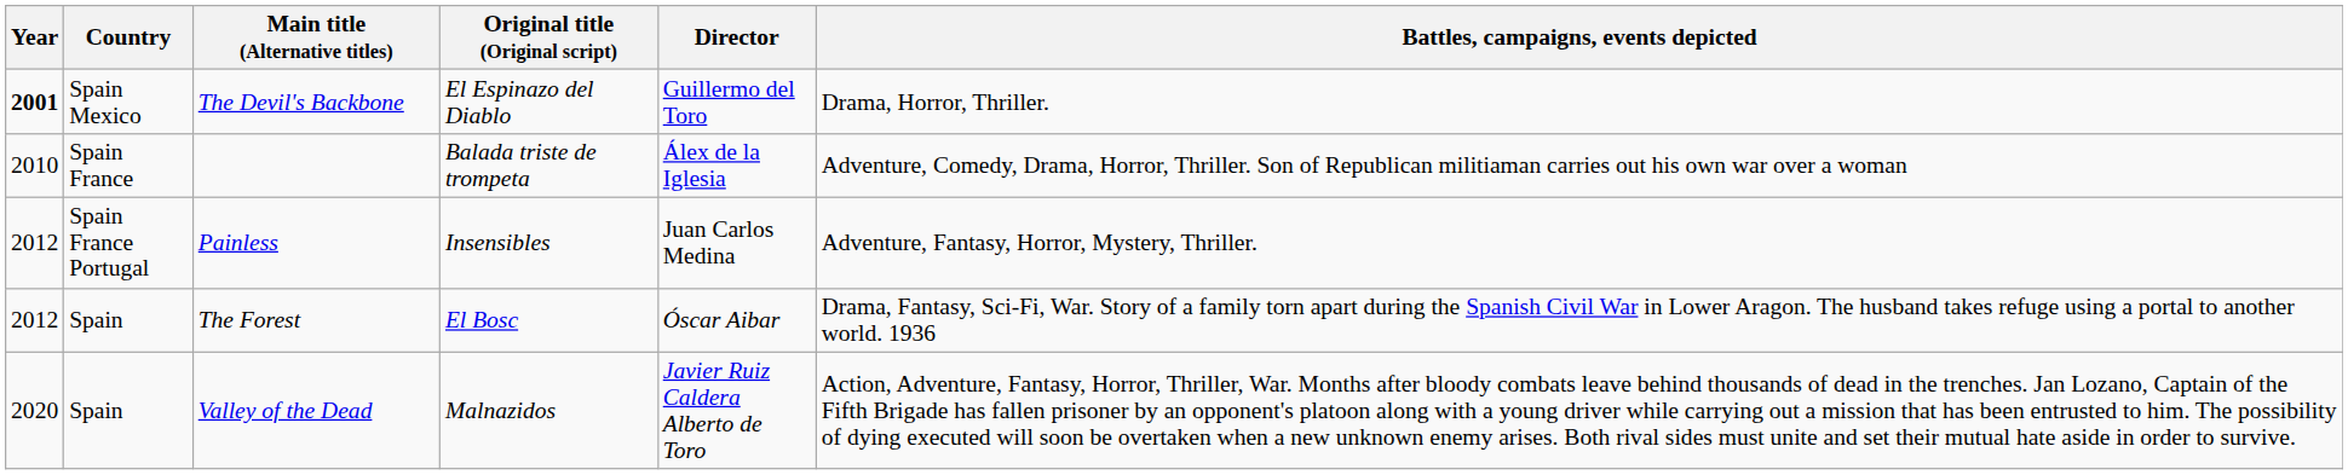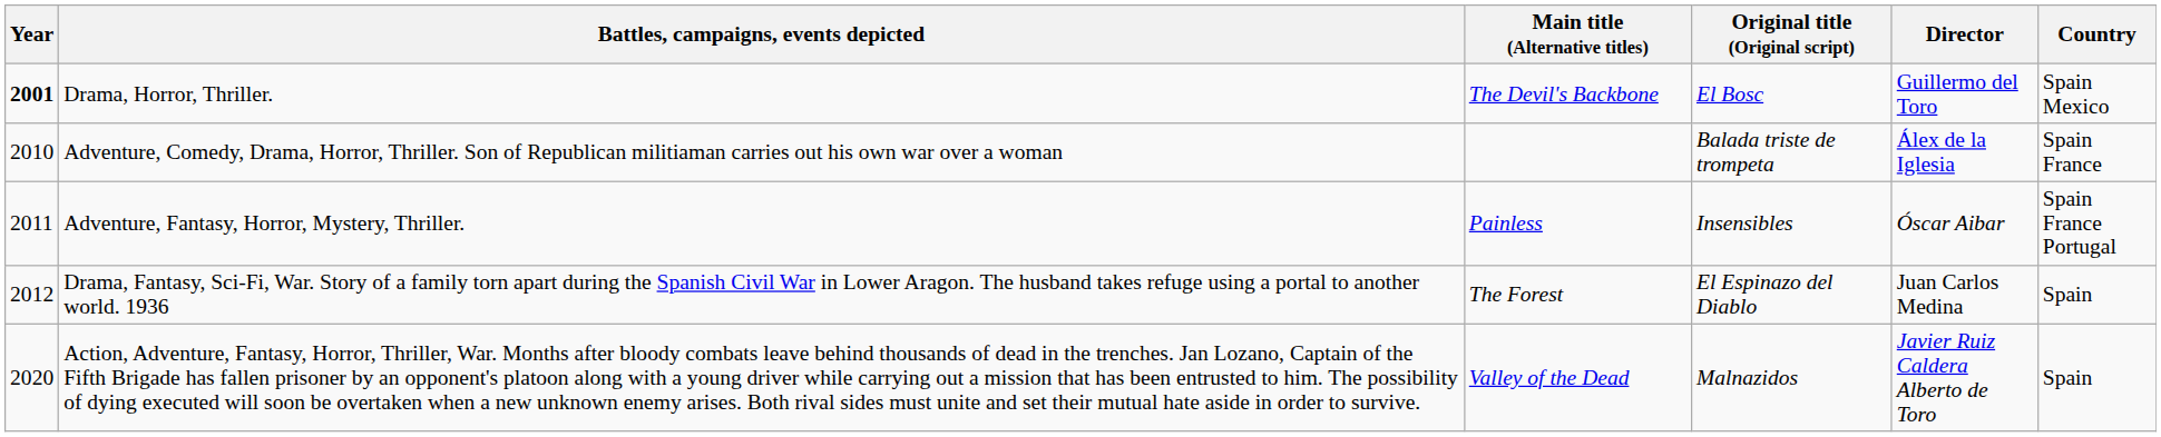 <table class="wikitable sortable" style="width:100%;">
 <tr>
 <th class="unsortable">Year</th>
-<th width= 80>Country</th>
+<th class="unsortable">Battles, campaigns, events depicted</th>
 <th width=160>Main title<br><small>(Alternative titles)</small></th>
 <th width=140>Original title<br><small>(Original script)</small></th>
 <th width=100>Director</th>
-<th class="unsortable">Battles, campaigns, events depicted</th>
+<th width= 80>Country</th>
 </tr>
 <tr>
 <td><strong>2001</strong></td>
+<td>Drama, Horror, Thriller.</td>
+<td><em><a href='#'>The Devil's Backbone</a></em></td>
+<td><em><a href='#'>El Bosc</a></em></td>
+<td><a href='#'>Guillermo del Toro</a></td>
 <td>Spain<br>Mexico</td>
-<td><em><a href='#'>The Devil's Backbone</a></em></td>
-<td><em>El Espinazo del Diablo</em></td>
-<td><a href='#'>Guillermo del Toro</a></td>
-<td>Drama, Horror, Thriller.</td>
 </tr>
 <tr>
 <td>2010</td>
-<td>Spain<br>France</td>
+<td>Adventure, Comedy, Drama, Horror, Thriller. Son of Republican militiaman carries out his own war over a woman</td>
 <td><em></em></td>
 <td><em>Balada triste de trompeta</em></td>
 <td><a href='#'>Álex de la Iglesia</a></td>
-<td>Adventure, Comedy, Drama, Horror, Thriller. Son of Republican militiaman carries out his own war over a woman</td>
+<td>Spain<br>France</td>
+</tr>
+<tr>
+<td>2011</td>
+<td>Adventure, Fantasy, Horror, Mystery, Thriller.</td>
+<td><em><a href='#'>Painless</a></em></td>
+<td><em>Insensibles</em></td>
+<td><em>Óscar Aibar</em></td>
+<td>Spain<br>France<br>Portugal</td>
 </tr>
 <tr>
 <td>2012</td>
-<td>Spain<br>France<br>Portugal</td>
-<td><em><a href='#'>Painless</a></em></td>
-<td><em>Insensibles</em></td>
+<td>Drama, Fantasy, Sci-Fi, War. Story of a family torn apart during the <a href='#'>Spanish Civil War</a> in Lower Aragon. The husband takes refuge using a portal to another world. 1936</td>
+<td><em>The Forest</em></td>
+<td><em>El Espinazo del Diablo</em></td>
 <td>Juan Carlos Medina</td>
-<td>Adventure, Fantasy, Horror, Mystery, Thriller.</td>
-</tr>
-<tr>
-<td>2012</td>
 <td>Spain</td>
-<td><em>The Forest</em></td>
-<td><em><a href='#'>El Bosc</a></em></td>
-<td><em>Óscar Aibar</em></td>
-<td>Drama, Fantasy, Sci-Fi, War. Story of a family torn apart during the <a href='#'>Spanish Civil War</a> in Lower Aragon. The husband takes refuge using a portal to another world. 1936</td>
 </tr>
 <tr>
 <td>2020</td>
-<td>Spain</td>
+<td>Action, Adventure, Fantasy, Horror, Thriller, War. Months after bloody combats leave behind thousands of dead in the trenches. Jan Lozano, Captain of the Fifth Brigade has fallen prisoner by an opponent's platoon along with a young driver while carrying out a mission that has been entrusted to him. The possibility of dying executed will soon be overtaken when a new unknown enemy arises. Both rival sides must unite and set their mutual hate aside in order to survive.</td>
 <td><em><a href='#'>Valley of the Dead</a></em></td>
 <td><em>Malnazidos</em></td>
 <td><em><a href='#'>Javier Ruiz Caldera</a><br>Alberto de Toro</em></td>
-<td>Action, Adventure, Fantasy, Horror, Thriller, War. Months after bloody combats leave behind thousands of dead in the trenches. Jan Lozano, Captain of the Fifth Brigade has fallen prisoner by an opponent's platoon along with a young driver while carrying out a mission that has been entrusted to him. The possibility of dying executed will soon be overtaken when a new unknown enemy arises. Both rival sides must unite and set their mutual hate aside in order to survive.</td>
+<td>Spain</td>
 </tr>
 </table>
